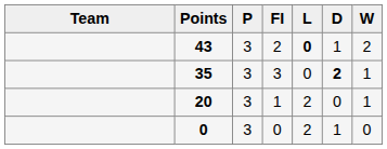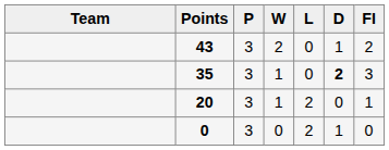 <table style=border-collapse:collapse border=1 cellspacing=0 cellpadding=5>
 <tr align=center bgcolor=#efefef>
 <th width=165>Team</th>
 <th width=20>Points</th>
 <th width=20>P</th>
-<th width=20>FI</th>
+<th width=20>W</th>
 <th width=20>L</th>
 <th width=20>D</th>
-<th width=20>W</th>
+<th width=20>FI</th>
 </tr>
 <tr align=center style="background:#f5f5f5;">
 <td style="text-align:left;"></td>
 <td><strong>43</strong></td>
 <td>3</td>
 <td>2</td>
-<td><strong>0</strong></td>
+<td>0</td>
 <td>1</td>
 <td>2</td>
 </tr>
 <tr align=center style="background:#f5f5f5;">
 <td style="text-align:left;"></td>
 <td><strong>35</strong></td>
 <td>3</td>
-<td>3</td>
+<td>1</td>
 <td>0</td>
 <td><strong>2</strong></td>
-<td>1</td>
+<td>3</td>
 </tr>
 <tr align=center style="background:#f5f5f5;">
 <td style="text-align:left;"></td>
 <td><strong>20</strong></td>
 <td>3</td>
 <td>1</td>
 <td>2</td>
 <td>0</td>
 <td>1</td>
 </tr>
 <tr align=center style="background:#f5f5f5;">
 <td style="text-align:left;"></td>
 <td><strong>0</strong></td>
 <td>3</td>
 <td>0</td>
 <td>2</td>
 <td>1</td>
 <td>0</td>
 </tr>
 </table>
